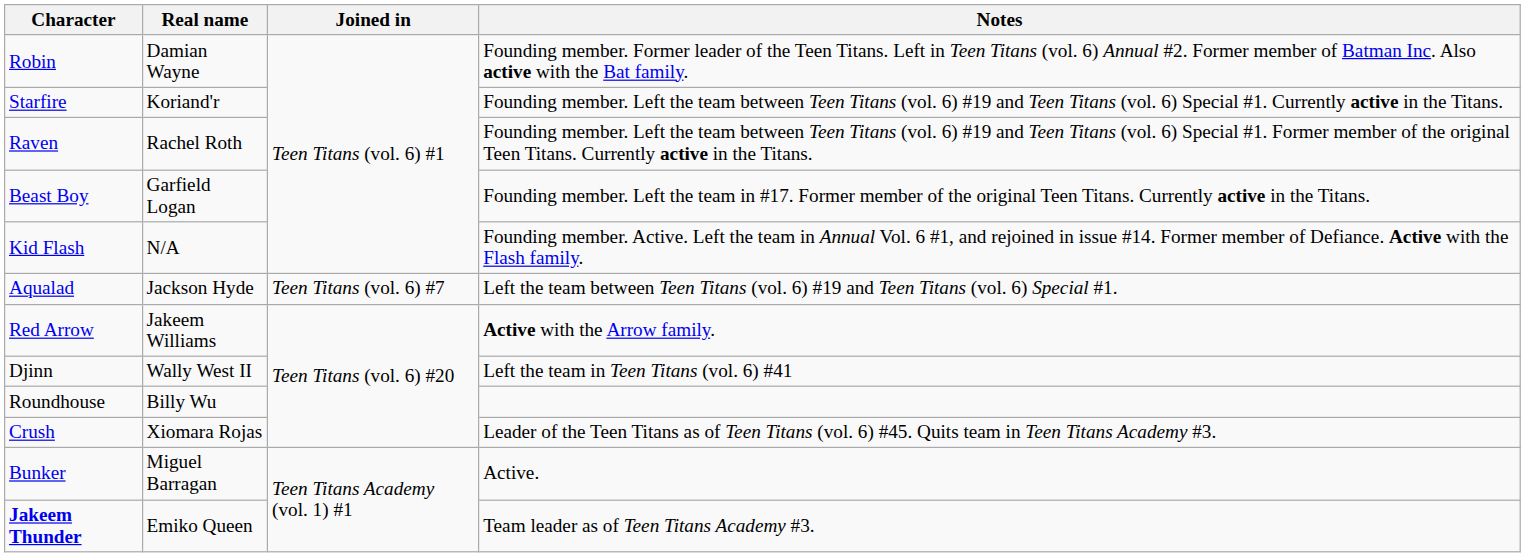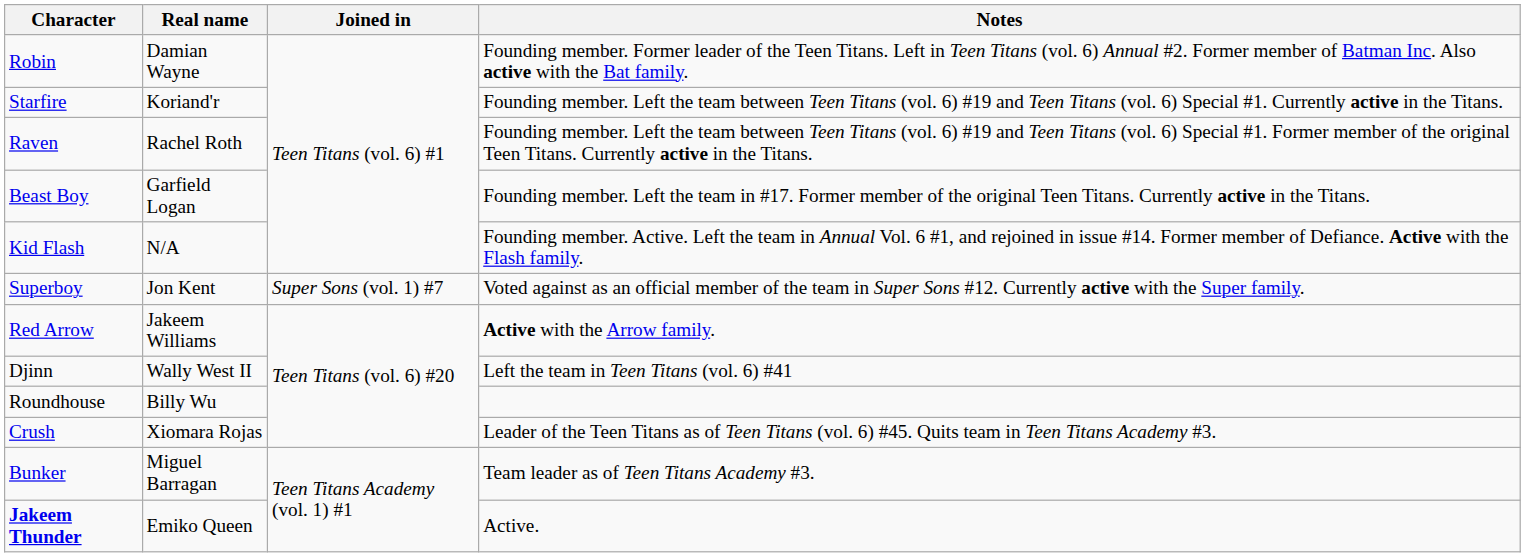 <table class="wikitable" width="100%">
 <tr>
 <th>Character</th>
 <th>Real name</th>
 <th>Joined in</th>
 <th>Notes</th>
 </tr>
 <tr>
 <td><a href='#'>Robin</a></td>
 <td>Damian Wayne</td>
 <td rowspan="5"><em>Teen Titans</em> (vol. 6) #1</td>
 <td>Founding member. Former leader of the Teen Titans. Left in <em>Teen Titans</em> (vol. 6) <em>Annual</em> #2. Former member of <a href='#'>Batman Inc</a>. Also <strong>active</strong> with the <a href='#'>Bat family</a>.</td>
 </tr>
 <tr>
 <td><a href='#'>Starfire</a></td>
 <td>Koriand'r</td>
 <td>Founding member. Left the team between <em>Teen Titans</em> (vol. 6) #19 and <em>Teen Titans</em> (vol. 6) Special #1. Currently <strong>active</strong> in the Titans.</td>
 </tr>
 <tr>
 <td><a href='#'>Raven</a></td>
 <td>Rachel Roth</td>
 <td>Founding member. Left the team between <em>Teen Titans</em> (vol. 6) #19 and <em>Teen Titans</em> (vol. 6) Special #1. Former member of the original Teen Titans. Currently <strong>active</strong> in the Titans.</td>
 </tr>
 <tr>
 <td><a href='#'>Beast Boy</a></td>
 <td>Garfield Logan</td>
 <td>Founding member. Left the team in #17. Former member of the original Teen Titans. Currently <strong>active</strong> in the Titans.</td>
 </tr>
 <tr>
 <td><a href='#'>Kid Flash</a></td>
 <td>N/A</td>
 <td>Founding member. Active. Left the team in <em>Annual</em> Vol. 6 #1, and rejoined in issue #14. Former member of Defiance. <strong>Active</strong> with the <a href='#'>Flash family</a>.</td>
 </tr>
 <tr>
-<td><a href='#'>Aqualad</a></td>
-<td>Jackson Hyde</td>
-<td><em>Teen Titans</em> (vol. 6) #7</td>
-<td>Left the team between <em>Teen Titans</em> (vol. 6) #19 and <em>Teen Titans</em> (vol. 6) <em>Special</em> #1.</td>
+<td><a href='#'>Superboy</a></td>
+<td>Jon Kent</td>
+<td><em>Super Sons</em> (vol. 1) #7</td>
+<td>Voted against as an official member of the team in <em>Super Sons</em> #12. Currently <strong>active</strong> with the <a href='#'>Super family</a>.</td>
 </tr>
 <tr>
 <td><a href='#'>Red Arrow</a></td>
 <td>Jakeem Williams</td>
 <td rowspan="4"><em>Teen Titans</em> (vol. 6) #20</td>
 <td><strong>Active</strong> with the <a href='#'>Arrow family</a>.</td>
 </tr>
 <tr>
 <td>Djinn</td>
 <td>Wally West II</td>
 <td>Left the team in <em>Teen Titans</em> (vol. 6) #41</td>
 </tr>
 <tr>
 <td>Roundhouse</td>
 <td>Billy Wu</td>
 <td></td>
 </tr>
 <tr>
 <td><a href='#'>Crush</a></td>
 <td>Xiomara Rojas</td>
 <td>Leader of the Teen Titans as of <em>Teen Titans</em> (vol. 6) #45. Quits team in <em>Teen Titans Academy</em> #3.</td>
 </tr>
 <tr>
 <td><a href='#'>Bunker</a></td>
 <td>Miguel Barragan</td>
 <td rowspan="2"><em>Teen Titans Academy</em> (vol. 1) #1</td>
-<td>Active.</td>
+<td>Team leader as of <em>Teen Titans Academy</em> #3.</td>
 </tr>
 <tr>
 <td><strong><a href='#'>Jakeem Thunder</a></strong></td>
 <td>Emiko Queen</td>
-<td>Team leader as of <em>Teen Titans Academy</em> #3.</td>
+<td>Active.</td>
 </tr>
 </table>
